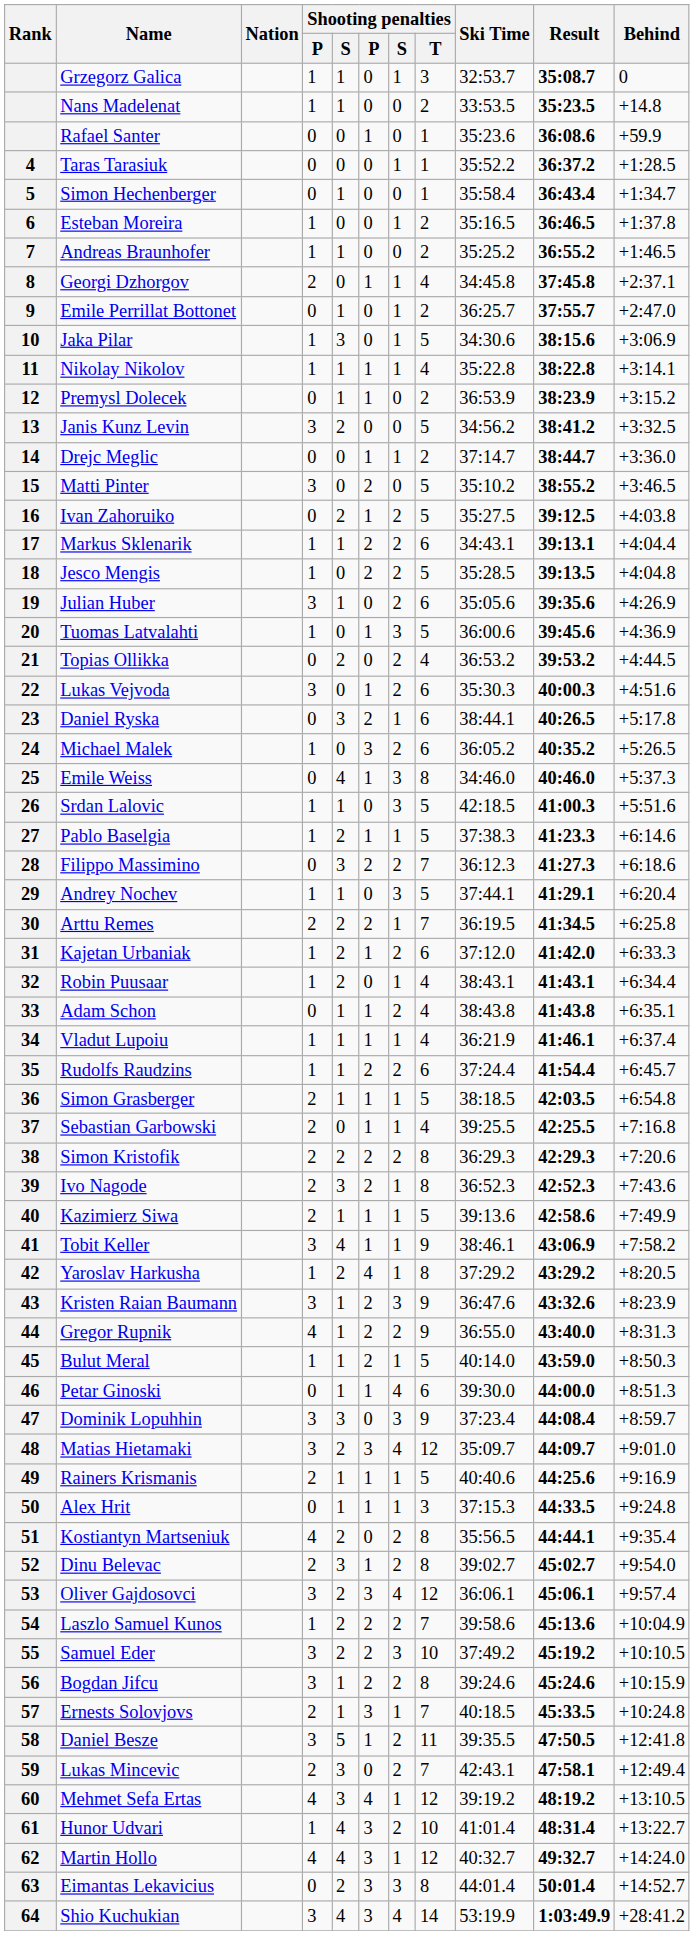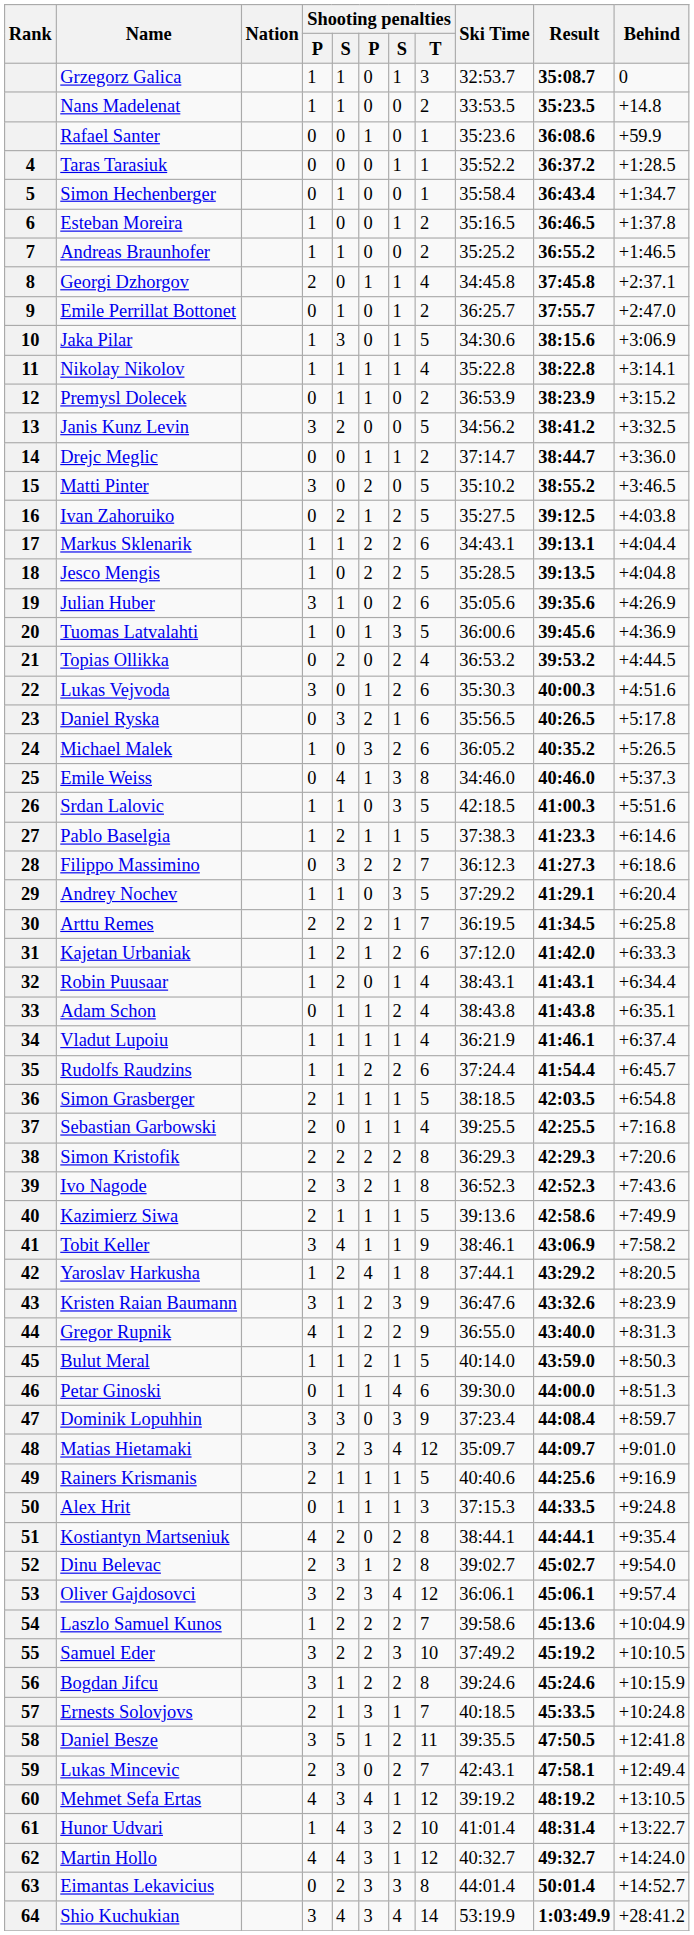 <table class="wikitable sortable">
 <tr>
 <th rowspan="2">Rank</th>
 <th rowspan="2">Name</th>
 <th rowspan="2">Nation</th>
 <th colspan="5">Shooting penalties</th>
 <th rowspan="2">Ski Time</th>
 <th rowspan="2">Result</th>
 <th rowspan="2">Behind</th>
 </tr>
 <tr>
 <th>P</th>
 <th>S</th>
 <th>P</th>
 <th>S</th>
 <th>T</th>
 </tr>
 <tr>
 <th></th>
 <td><a href='#'>Grzegorz Galica</a></td>
 <td></td>
 <td>1</td>
 <td>1</td>
 <td>0</td>
 <td>1</td>
 <td>3</td>
 <td>32:53.7</td>
 <td><strong>35:08.7</strong></td>
 <td>0</td>
 </tr>
 <tr>
 <th></th>
 <td><a href='#'>Nans Madelenat</a></td>
 <td></td>
 <td>1</td>
 <td>1</td>
 <td>0</td>
 <td>0</td>
 <td>2</td>
 <td>33:53.5</td>
 <td><strong>35:23.5</strong></td>
 <td>+14.8</td>
 </tr>
 <tr>
 <th></th>
 <td><a href='#'>Rafael Santer</a></td>
 <td></td>
 <td>0</td>
 <td>0</td>
 <td>1</td>
 <td>0</td>
 <td>1</td>
 <td>35:23.6</td>
 <td><strong>36:08.6</strong></td>
 <td>+59.9</td>
 </tr>
 <tr>
 <th>4</th>
 <td><a href='#'>Taras Tarasiuk</a></td>
 <td></td>
 <td>0</td>
 <td>0</td>
 <td>0</td>
 <td>1</td>
 <td>1</td>
 <td>35:52.2</td>
 <td><strong>36:37.2</strong></td>
 <td>+1:28.5</td>
 </tr>
 <tr>
 <th>5</th>
 <td><a href='#'>Simon Hechenberger</a></td>
 <td></td>
 <td>0</td>
 <td>1</td>
 <td>0</td>
 <td>0</td>
 <td>1</td>
 <td>35:58.4</td>
 <td><strong>36:43.4</strong></td>
 <td>+1:34.7</td>
 </tr>
 <tr>
 <th>6</th>
 <td><a href='#'>Esteban Moreira</a></td>
 <td></td>
 <td>1</td>
 <td>0</td>
 <td>0</td>
 <td>1</td>
 <td>2</td>
 <td>35:16.5</td>
 <td><strong>36:46.5</strong></td>
 <td>+1:37.8</td>
 </tr>
 <tr>
 <th>7</th>
 <td><a href='#'>Andreas Braunhofer</a></td>
 <td></td>
 <td>1</td>
 <td>1</td>
 <td>0</td>
 <td>0</td>
 <td>2</td>
 <td>35:25.2</td>
 <td><strong>36:55.2</strong></td>
 <td>+1:46.5</td>
 </tr>
 <tr>
 <th>8</th>
 <td><a href='#'>Georgi Dzhorgov</a></td>
 <td></td>
 <td>2</td>
 <td>0</td>
 <td>1</td>
 <td>1</td>
 <td>4</td>
 <td>34:45.8</td>
 <td><strong>37:45.8</strong></td>
 <td>+2:37.1</td>
 </tr>
 <tr>
 <th>9</th>
 <td><a href='#'>Emile Perrillat Bottonet</a></td>
 <td></td>
 <td>0</td>
 <td>1</td>
 <td>0</td>
 <td>1</td>
 <td>2</td>
 <td>36:25.7</td>
 <td><strong>37:55.7</strong></td>
 <td>+2:47.0</td>
 </tr>
 <tr>
 <th>10</th>
 <td><a href='#'>Jaka Pilar</a></td>
 <td></td>
 <td>1</td>
 <td>3</td>
 <td>0</td>
 <td>1</td>
 <td>5</td>
 <td>34:30.6</td>
 <td><strong>38:15.6</strong></td>
 <td>+3:06.9</td>
 </tr>
 <tr>
 <th>11</th>
 <td><a href='#'>Nikolay Nikolov</a></td>
 <td></td>
 <td>1</td>
 <td>1</td>
 <td>1</td>
 <td>1</td>
 <td>4</td>
 <td>35:22.8</td>
 <td><strong>38:22.8</strong></td>
 <td>+3:14.1</td>
 </tr>
 <tr>
 <th>12</th>
 <td><a href='#'>Premysl Dolecek</a></td>
 <td></td>
 <td>0</td>
 <td>1</td>
 <td>1</td>
 <td>0</td>
 <td>2</td>
 <td>36:53.9</td>
 <td><strong>38:23.9</strong></td>
 <td>+3:15.2</td>
 </tr>
 <tr>
 <th>13</th>
 <td><a href='#'>Janis Kunz Levin</a></td>
 <td></td>
 <td>3</td>
 <td>2</td>
 <td>0</td>
 <td>0</td>
 <td>5</td>
 <td>34:56.2</td>
 <td><strong>38:41.2</strong></td>
 <td>+3:32.5</td>
 </tr>
 <tr>
 <th>14</th>
 <td><a href='#'>Drejc Meglic</a></td>
 <td></td>
 <td>0</td>
 <td>0</td>
 <td>1</td>
 <td>1</td>
 <td>2</td>
 <td>37:14.7</td>
 <td><strong>38:44.7</strong></td>
 <td>+3:36.0</td>
 </tr>
 <tr>
 <th>15</th>
 <td><a href='#'>Matti Pinter</a></td>
 <td></td>
 <td>3</td>
 <td>0</td>
 <td>2</td>
 <td>0</td>
 <td>5</td>
 <td>35:10.2</td>
 <td><strong>38:55.2</strong></td>
 <td>+3:46.5</td>
 </tr>
 <tr>
 <th>16</th>
 <td><a href='#'>Ivan Zahoruiko</a></td>
 <td></td>
 <td>0</td>
 <td>2</td>
 <td>1</td>
 <td>2</td>
 <td>5</td>
 <td>35:27.5</td>
 <td><strong>39:12.5</strong></td>
 <td>+4:03.8</td>
 </tr>
 <tr>
 <th>17</th>
 <td><a href='#'>Markus Sklenarik</a></td>
 <td></td>
 <td>1</td>
 <td>1</td>
 <td>2</td>
 <td>2</td>
 <td>6</td>
 <td>34:43.1</td>
 <td><strong>39:13.1</strong></td>
 <td>+4:04.4</td>
 </tr>
 <tr>
 <th>18</th>
 <td><a href='#'>Jesco Mengis</a></td>
 <td></td>
 <td>1</td>
 <td>0</td>
 <td>2</td>
 <td>2</td>
 <td>5</td>
 <td>35:28.5</td>
 <td><strong>39:13.5</strong></td>
 <td>+4:04.8</td>
 </tr>
 <tr>
 <th>19</th>
 <td><a href='#'>Julian Huber</a></td>
 <td></td>
 <td>3</td>
 <td>1</td>
 <td>0</td>
 <td>2</td>
 <td>6</td>
 <td>35:05.6</td>
 <td><strong>39:35.6</strong></td>
 <td>+4:26.9</td>
 </tr>
 <tr>
 <th>20</th>
 <td><a href='#'>Tuomas Latvalahti</a></td>
 <td></td>
 <td>1</td>
 <td>0</td>
 <td>1</td>
 <td>3</td>
 <td>5</td>
 <td>36:00.6</td>
 <td><strong>39:45.6</strong></td>
 <td>+4:36.9</td>
 </tr>
 <tr>
 <th>21</th>
 <td><a href='#'>Topias Ollikka</a></td>
 <td></td>
 <td>0</td>
 <td>2</td>
 <td>0</td>
 <td>2</td>
 <td>4</td>
 <td>36:53.2</td>
 <td><strong>39:53.2</strong></td>
 <td>+4:44.5</td>
 </tr>
 <tr>
 <th>22</th>
 <td><a href='#'>Lukas Vejvoda</a></td>
 <td></td>
 <td>3</td>
 <td>0</td>
 <td>1</td>
 <td>2</td>
 <td>6</td>
 <td>35:30.3</td>
 <td><strong>40:00.3</strong></td>
 <td>+4:51.6</td>
 </tr>
 <tr>
 <th>23</th>
 <td><a href='#'>Daniel Ryska</a></td>
 <td></td>
 <td>0</td>
 <td>3</td>
 <td>2</td>
 <td>1</td>
 <td>6</td>
-<td>38:44.1</td>
+<td>35:56.5</td>
 <td><strong>40:26.5</strong></td>
 <td>+5:17.8</td>
 </tr>
 <tr>
 <th>24</th>
 <td><a href='#'>Michael Malek</a></td>
 <td></td>
 <td>1</td>
 <td>0</td>
 <td>3</td>
 <td>2</td>
 <td>6</td>
 <td>36:05.2</td>
 <td><strong>40:35.2</strong></td>
 <td>+5:26.5</td>
 </tr>
 <tr>
 <th>25</th>
 <td><a href='#'>Emile Weiss</a></td>
 <td></td>
 <td>0</td>
 <td>4</td>
 <td>1</td>
 <td>3</td>
 <td>8</td>
 <td>34:46.0</td>
 <td><strong>40:46.0</strong></td>
 <td>+5:37.3</td>
 </tr>
 <tr>
 <th>26</th>
 <td><a href='#'>Srdan Lalovic</a></td>
 <td></td>
 <td>1</td>
 <td>1</td>
 <td>0</td>
 <td>3</td>
 <td>5</td>
 <td>42:18.5</td>
 <td><strong>41:00.3</strong></td>
 <td>+5:51.6</td>
 </tr>
 <tr>
 <th>27</th>
 <td><a href='#'>Pablo Baselgia</a></td>
 <td></td>
 <td>1</td>
 <td>2</td>
 <td>1</td>
 <td>1</td>
 <td>5</td>
 <td>37:38.3</td>
 <td><strong>41:23.3</strong></td>
 <td>+6:14.6</td>
 </tr>
 <tr>
 <th>28</th>
 <td><a href='#'>Filippo Massimino</a></td>
 <td></td>
 <td>0</td>
 <td>3</td>
 <td>2</td>
 <td>2</td>
 <td>7</td>
 <td>36:12.3</td>
 <td><strong>41:27.3</strong></td>
 <td>+6:18.6</td>
 </tr>
 <tr>
 <th>29</th>
 <td><a href='#'>Andrey Nochev</a></td>
 <td></td>
 <td>1</td>
 <td>1</td>
 <td>0</td>
 <td>3</td>
 <td>5</td>
-<td>37:44.1</td>
+<td>37:29.2</td>
 <td><strong>41:29.1</strong></td>
 <td>+6:20.4</td>
 </tr>
 <tr>
 <th>30</th>
 <td><a href='#'>Arttu Remes</a></td>
 <td></td>
 <td>2</td>
 <td>2</td>
 <td>2</td>
 <td>1</td>
 <td>7</td>
 <td>36:19.5</td>
 <td><strong>41:34.5</strong></td>
 <td>+6:25.8</td>
 </tr>
 <tr>
 <th>31</th>
 <td><a href='#'>Kajetan Urbaniak</a></td>
 <td></td>
 <td>1</td>
 <td>2</td>
 <td>1</td>
 <td>2</td>
 <td>6</td>
 <td>37:12.0</td>
 <td><strong>41:42.0</strong></td>
 <td>+6:33.3</td>
 </tr>
 <tr>
 <th>32</th>
 <td><a href='#'>Robin Puusaar</a></td>
 <td></td>
 <td>1</td>
 <td>2</td>
 <td>0</td>
 <td>1</td>
 <td>4</td>
 <td>38:43.1</td>
 <td><strong>41:43.1</strong></td>
 <td>+6:34.4</td>
 </tr>
 <tr>
 <th>33</th>
 <td><a href='#'>Adam Schon</a></td>
 <td></td>
 <td>0</td>
 <td>1</td>
 <td>1</td>
 <td>2</td>
 <td>4</td>
 <td>38:43.8</td>
 <td><strong>41:43.8</strong></td>
 <td>+6:35.1</td>
 </tr>
 <tr>
 <th>34</th>
 <td><a href='#'>Vladut Lupoiu</a></td>
 <td></td>
 <td>1</td>
 <td>1</td>
 <td>1</td>
 <td>1</td>
 <td>4</td>
 <td>36:21.9</td>
 <td><strong>41:46.1</strong></td>
 <td>+6:37.4</td>
 </tr>
 <tr>
 <th>35</th>
 <td><a href='#'>Rudolfs Raudzins</a></td>
 <td></td>
 <td>1</td>
 <td>1</td>
 <td>2</td>
 <td>2</td>
 <td>6</td>
 <td>37:24.4</td>
 <td><strong>41:54.4</strong></td>
 <td>+6:45.7</td>
 </tr>
 <tr>
 <th>36</th>
 <td><a href='#'>Simon Grasberger</a></td>
 <td></td>
 <td>2</td>
 <td>1</td>
 <td>1</td>
 <td>1</td>
 <td>5</td>
 <td>38:18.5</td>
 <td><strong>42:03.5</strong></td>
 <td>+6:54.8</td>
 </tr>
 <tr>
 <th>37</th>
 <td><a href='#'>Sebastian Garbowski</a></td>
 <td></td>
 <td>2</td>
 <td>0</td>
 <td>1</td>
 <td>1</td>
 <td>4</td>
 <td>39:25.5</td>
 <td><strong>42:25.5</strong></td>
 <td>+7:16.8</td>
 </tr>
 <tr>
 <th>38</th>
 <td><a href='#'>Simon Kristofik</a></td>
 <td></td>
 <td>2</td>
 <td>2</td>
 <td>2</td>
 <td>2</td>
 <td>8</td>
 <td>36:29.3</td>
 <td><strong>42:29.3</strong></td>
 <td>+7:20.6</td>
 </tr>
 <tr>
 <th>39</th>
 <td><a href='#'>Ivo Nagode</a></td>
 <td></td>
 <td>2</td>
 <td>3</td>
 <td>2</td>
 <td>1</td>
 <td>8</td>
 <td>36:52.3</td>
 <td><strong>42:52.3</strong></td>
 <td>+7:43.6</td>
 </tr>
 <tr>
 <th>40</th>
 <td><a href='#'>Kazimierz Siwa</a></td>
 <td></td>
 <td>2</td>
 <td>1</td>
 <td>1</td>
 <td>1</td>
 <td>5</td>
 <td>39:13.6</td>
 <td><strong>42:58.6</strong></td>
 <td>+7:49.9</td>
 </tr>
 <tr>
 <th>41</th>
 <td><a href='#'>Tobit Keller</a></td>
 <td></td>
 <td>3</td>
 <td>4</td>
 <td>1</td>
 <td>1</td>
 <td>9</td>
 <td>38:46.1</td>
 <td><strong>43:06.9</strong></td>
 <td>+7:58.2</td>
 </tr>
 <tr>
 <th>42</th>
 <td><a href='#'>Yaroslav Harkusha</a></td>
 <td></td>
 <td>1</td>
 <td>2</td>
 <td>4</td>
 <td>1</td>
 <td>8</td>
-<td>37:29.2</td>
+<td>37:44.1</td>
 <td><strong>43:29.2</strong></td>
 <td>+8:20.5</td>
 </tr>
 <tr>
 <th>43</th>
 <td><a href='#'>Kristen Raian Baumann</a></td>
 <td></td>
 <td>3</td>
 <td>1</td>
 <td>2</td>
 <td>3</td>
 <td>9</td>
 <td>36:47.6</td>
 <td><strong>43:32.6</strong></td>
 <td>+8:23.9</td>
 </tr>
 <tr>
 <th>44</th>
 <td><a href='#'>Gregor Rupnik</a></td>
 <td></td>
 <td>4</td>
 <td>1</td>
 <td>2</td>
 <td>2</td>
 <td>9</td>
 <td>36:55.0</td>
 <td><strong>43:40.0</strong></td>
 <td>+8:31.3</td>
 </tr>
 <tr>
 <th>45</th>
 <td><a href='#'>Bulut Meral</a></td>
 <td></td>
 <td>1</td>
 <td>1</td>
 <td>2</td>
 <td>1</td>
 <td>5</td>
 <td>40:14.0</td>
 <td><strong>43:59.0</strong></td>
 <td>+8:50.3</td>
 </tr>
 <tr>
 <th>46</th>
 <td><a href='#'>Petar Ginoski</a></td>
 <td></td>
 <td>0</td>
 <td>1</td>
 <td>1</td>
 <td>4</td>
 <td>6</td>
 <td>39:30.0</td>
 <td><strong>44:00.0</strong></td>
 <td>+8:51.3</td>
 </tr>
 <tr>
 <th>47</th>
 <td><a href='#'>Dominik Lopuhhin</a></td>
 <td></td>
 <td>3</td>
 <td>3</td>
 <td>0</td>
 <td>3</td>
 <td>9</td>
 <td>37:23.4</td>
 <td><strong>44:08.4</strong></td>
 <td>+8:59.7</td>
 </tr>
 <tr>
 <th>48</th>
 <td><a href='#'>Matias Hietamaki</a></td>
 <td></td>
 <td>3</td>
 <td>2</td>
 <td>3</td>
 <td>4</td>
 <td>12</td>
 <td>35:09.7</td>
 <td><strong>44:09.7</strong></td>
 <td>+9:01.0</td>
 </tr>
 <tr>
 <th>49</th>
 <td><a href='#'>Rainers Krismanis</a></td>
 <td></td>
 <td>2</td>
 <td>1</td>
 <td>1</td>
 <td>1</td>
 <td>5</td>
 <td>40:40.6</td>
 <td><strong>44:25.6</strong></td>
 <td>+9:16.9</td>
 </tr>
 <tr>
 <th>50</th>
 <td><a href='#'>Alex Hrit</a></td>
 <td></td>
 <td>0</td>
 <td>1</td>
 <td>1</td>
 <td>1</td>
 <td>3</td>
 <td>37:15.3</td>
 <td><strong>44:33.5</strong></td>
 <td>+9:24.8</td>
 </tr>
 <tr>
 <th>51</th>
 <td><a href='#'>Kostiantyn Martseniuk</a></td>
 <td></td>
 <td>4</td>
 <td>2</td>
 <td>0</td>
 <td>2</td>
 <td>8</td>
-<td>35:56.5</td>
+<td>38:44.1</td>
 <td><strong>44:44.1</strong></td>
 <td>+9:35.4</td>
 </tr>
 <tr>
 <th>52</th>
 <td><a href='#'>Dinu Belevac</a></td>
 <td></td>
 <td>2</td>
 <td>3</td>
 <td>1</td>
 <td>2</td>
 <td>8</td>
 <td>39:02.7</td>
 <td><strong>45:02.7</strong></td>
 <td>+9:54.0</td>
 </tr>
 <tr>
 <th>53</th>
 <td><a href='#'>Oliver Gajdosovci</a></td>
 <td></td>
 <td>3</td>
 <td>2</td>
 <td>3</td>
 <td>4</td>
 <td>12</td>
 <td>36:06.1</td>
 <td><strong>45:06.1</strong></td>
 <td>+9:57.4</td>
 </tr>
 <tr>
 <th>54</th>
 <td><a href='#'>Laszlo Samuel Kunos</a></td>
 <td></td>
 <td>1</td>
 <td>2</td>
 <td>2</td>
 <td>2</td>
 <td>7</td>
 <td>39:58.6</td>
 <td><strong>45:13.6</strong></td>
 <td>+10:04.9</td>
 </tr>
 <tr>
 <th>55</th>
 <td><a href='#'>Samuel Eder</a></td>
 <td></td>
 <td>3</td>
 <td>2</td>
 <td>2</td>
 <td>3</td>
 <td>10</td>
 <td>37:49.2</td>
 <td><strong>45:19.2</strong></td>
 <td>+10:10.5</td>
 </tr>
 <tr>
 <th>56</th>
 <td><a href='#'>Bogdan Jifcu</a></td>
 <td></td>
 <td>3</td>
 <td>1</td>
 <td>2</td>
 <td>2</td>
 <td>8</td>
 <td>39:24.6</td>
 <td><strong>45:24.6</strong></td>
 <td>+10:15.9</td>
 </tr>
 <tr>
 <th>57</th>
 <td><a href='#'>Ernests Solovjovs</a></td>
 <td></td>
 <td>2</td>
 <td>1</td>
 <td>3</td>
 <td>1</td>
 <td>7</td>
 <td>40:18.5</td>
 <td><strong>45:33.5</strong></td>
 <td>+10:24.8</td>
 </tr>
 <tr>
 <th>58</th>
 <td><a href='#'>Daniel Besze</a></td>
 <td></td>
 <td>3</td>
 <td>5</td>
 <td>1</td>
 <td>2</td>
 <td>11</td>
 <td>39:35.5</td>
 <td><strong>47:50.5</strong></td>
 <td>+12:41.8</td>
 </tr>
 <tr>
 <th>59</th>
 <td><a href='#'>Lukas Mincevic</a></td>
 <td></td>
 <td>2</td>
 <td>3</td>
 <td>0</td>
 <td>2</td>
 <td>7</td>
 <td>42:43.1</td>
 <td><strong>47:58.1</strong></td>
 <td>+12:49.4</td>
 </tr>
 <tr>
 <th>60</th>
 <td><a href='#'>Mehmet Sefa Ertas</a></td>
 <td></td>
 <td>4</td>
 <td>3</td>
 <td>4</td>
 <td>1</td>
 <td>12</td>
 <td>39:19.2</td>
 <td><strong>48:19.2</strong></td>
 <td>+13:10.5</td>
 </tr>
 <tr>
 <th>61</th>
 <td><a href='#'>Hunor Udvari</a></td>
 <td></td>
 <td>1</td>
 <td>4</td>
 <td>3</td>
 <td>2</td>
 <td>10</td>
 <td>41:01.4</td>
 <td><strong>48:31.4</strong></td>
 <td>+13:22.7</td>
 </tr>
 <tr>
 <th>62</th>
 <td><a href='#'>Martin Hollo</a></td>
 <td></td>
 <td>4</td>
 <td>4</td>
 <td>3</td>
 <td>1</td>
 <td>12</td>
 <td>40:32.7</td>
 <td><strong>49:32.7</strong></td>
 <td>+14:24.0</td>
 </tr>
 <tr>
 <th>63</th>
 <td><a href='#'>Eimantas Lekavicius</a></td>
 <td></td>
 <td>0</td>
 <td>2</td>
 <td>3</td>
 <td>3</td>
 <td>8</td>
 <td>44:01.4</td>
 <td><strong>50:01.4</strong></td>
 <td>+14:52.7</td>
 </tr>
 <tr>
 <th>64</th>
 <td><a href='#'>Shio Kuchukian</a></td>
 <td></td>
 <td>3</td>
 <td>4</td>
 <td>3</td>
 <td>4</td>
 <td>14</td>
 <td>53:19.9</td>
 <td><strong>1:03:49.9</strong></td>
 <td>+28:41.2</td>
 </tr>
 </table>
